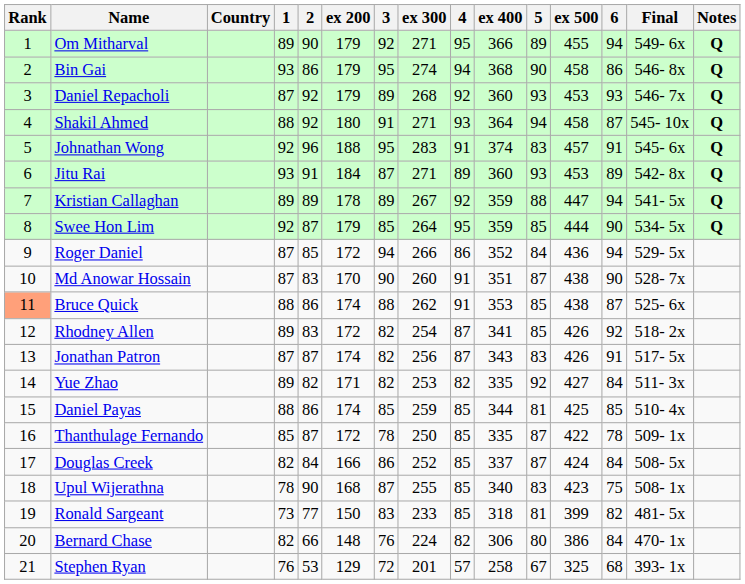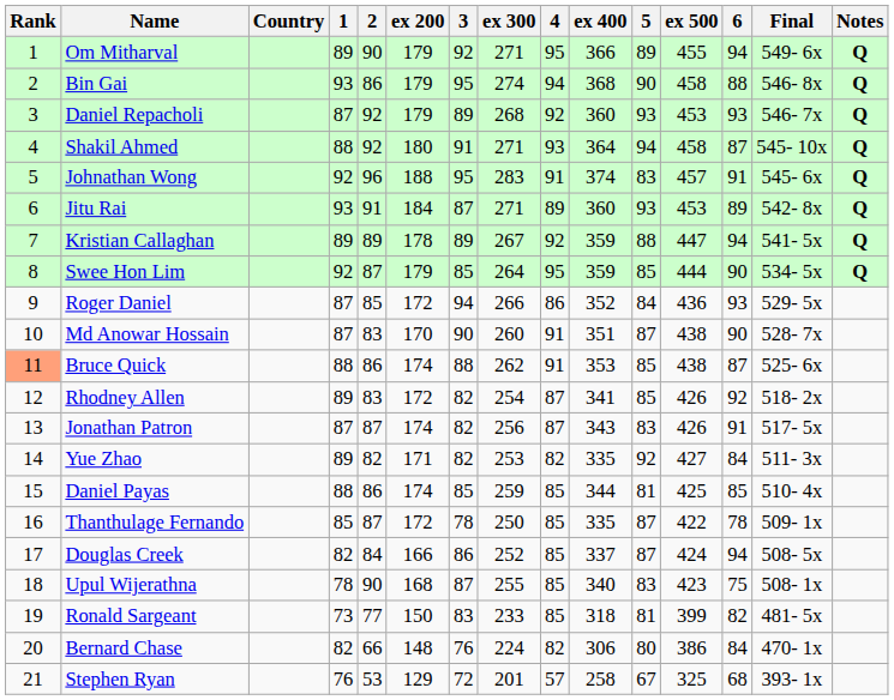 <table class="wikitable sortable" style="text-align:center;">
 <tr>
 <th>Rank</th>
 <th>Name</th>
 <th>Country</th>
 <th>1</th>
 <th>2</th>
 <th>ex 200</th>
 <th>3</th>
 <th>ex 300</th>
 <th>4</th>
 <th>ex 400</th>
 <th>5</th>
 <th>ex 500</th>
 <th>6</th>
 <th>Final</th>
 <th>Notes</th>
 </tr>
 <tr bgcolor=#ccffcc>
 <td>1</td>
 <td align=left><a href='#'>Om Mitharval</a></td>
 <td align=left></td>
 <td>89</td>
 <td>90</td>
 <td>179</td>
 <td>92</td>
 <td>271</td>
 <td>95</td>
 <td>366</td>
 <td>89</td>
 <td>455</td>
 <td>94</td>
 <td>549- 6x</td>
 <td><strong>Q</strong></td>
 </tr>
 <tr bgcolor=#ccffcc>
 <td>2</td>
 <td align=left><a href='#'>Bin Gai</a></td>
 <td align=left></td>
 <td>93</td>
 <td>86</td>
 <td>179</td>
 <td>95</td>
 <td>274</td>
 <td>94</td>
 <td>368</td>
 <td>90</td>
 <td>458</td>
-<td>86</td>
+<td>88</td>
 <td>546- 8x</td>
 <td><strong>Q</strong></td>
 </tr>
 <tr bgcolor=#ccffcc>
 <td>3</td>
 <td align=left><a href='#'>Daniel Repacholi</a></td>
 <td align=left></td>
 <td>87</td>
 <td>92</td>
 <td>179</td>
 <td>89</td>
 <td>268</td>
 <td>92</td>
 <td>360</td>
 <td>93</td>
 <td>453</td>
 <td>93</td>
 <td>546- 7x</td>
 <td><strong>Q</strong></td>
 </tr>
 <tr bgcolor=#ccffcc>
 <td>4</td>
 <td align=left><a href='#'>Shakil Ahmed</a></td>
 <td align=left></td>
 <td>88</td>
 <td>92</td>
 <td>180</td>
 <td>91</td>
 <td>271</td>
 <td>93</td>
 <td>364</td>
 <td>94</td>
 <td>458</td>
 <td>87</td>
 <td>545- 10x</td>
 <td><strong>Q</strong></td>
 </tr>
 <tr bgcolor=#ccffcc>
 <td>5</td>
 <td align=left><a href='#'>Johnathan Wong</a></td>
 <td align=left></td>
 <td>92</td>
 <td>96</td>
 <td>188</td>
 <td>95</td>
 <td>283</td>
 <td>91</td>
 <td>374</td>
 <td>83</td>
 <td>457</td>
 <td>91</td>
 <td>545- 6x</td>
 <td><strong>Q</strong></td>
 </tr>
 <tr bgcolor=#ccffcc>
 <td>6</td>
 <td align=left><a href='#'>Jitu Rai</a></td>
 <td align=left></td>
 <td>93</td>
 <td>91</td>
 <td>184</td>
 <td>87</td>
 <td>271</td>
 <td>89</td>
 <td>360</td>
 <td>93</td>
 <td>453</td>
 <td>89</td>
 <td>542- 8x</td>
 <td><strong>Q</strong></td>
 </tr>
 <tr bgcolor=#ccffcc>
 <td>7</td>
 <td align=left><a href='#'>Kristian Callaghan</a></td>
 <td align=left></td>
 <td>89</td>
 <td>89</td>
 <td>178</td>
 <td>89</td>
 <td>267</td>
 <td>92</td>
 <td>359</td>
 <td>88</td>
 <td>447</td>
 <td>94</td>
 <td>541- 5x</td>
 <td><strong>Q</strong></td>
 </tr>
 <tr bgcolor=#ccffcc>
 <td>8</td>
 <td align=left><a href='#'>Swee Hon Lim</a></td>
 <td align=left></td>
 <td>92</td>
 <td>87</td>
 <td>179</td>
 <td>85</td>
 <td>264</td>
 <td>95</td>
 <td>359</td>
 <td>85</td>
 <td>444</td>
 <td>90</td>
 <td>534- 5x</td>
 <td><strong>Q</strong></td>
 </tr>
 <tr>
 <td>9</td>
 <td align=left><a href='#'>Roger Daniel</a></td>
 <td align=left></td>
 <td>87</td>
 <td>85</td>
 <td>172</td>
 <td>94</td>
 <td>266</td>
 <td>86</td>
 <td>352</td>
 <td>84</td>
 <td>436</td>
-<td>94</td>
+<td>93</td>
 <td>529- 5x</td>
 <td></td>
 </tr>
 <tr>
 <td>10</td>
 <td align=left><a href='#'>Md Anowar Hossain</a></td>
 <td align=left></td>
 <td>87</td>
 <td>83</td>
 <td>170</td>
 <td>90</td>
 <td>260</td>
 <td>91</td>
 <td>351</td>
 <td>87</td>
 <td>438</td>
 <td>90</td>
 <td>528- 7x</td>
 <td></td>
 </tr>
 <tr>
 <td style="background: lightsalmon;">11</td>
 <td align=left><a href='#'>Bruce Quick</a></td>
 <td align=left></td>
 <td>88</td>
 <td>86</td>
 <td>174</td>
 <td>88</td>
 <td>262</td>
 <td>91</td>
 <td>353</td>
 <td>85</td>
 <td>438</td>
 <td>87</td>
 <td>525- 6x</td>
 <td></td>
 </tr>
 <tr>
 <td>12</td>
 <td align=left><a href='#'>Rhodney Allen</a></td>
 <td align=left></td>
 <td>89</td>
 <td>83</td>
 <td>172</td>
 <td>82</td>
 <td>254</td>
 <td>87</td>
 <td>341</td>
 <td>85</td>
 <td>426</td>
 <td>92</td>
 <td>518- 2x</td>
 <td></td>
 </tr>
 <tr>
 <td>13</td>
 <td align=left><a href='#'>Jonathan Patron</a></td>
 <td align=left></td>
 <td>87</td>
 <td>87</td>
 <td>174</td>
 <td>82</td>
 <td>256</td>
 <td>87</td>
 <td>343</td>
 <td>83</td>
 <td>426</td>
 <td>91</td>
 <td>517- 5x</td>
 <td></td>
 </tr>
 <tr>
 <td>14</td>
 <td align=left><a href='#'>Yue Zhao</a></td>
 <td align=left></td>
 <td>89</td>
 <td>82</td>
 <td>171</td>
 <td>82</td>
 <td>253</td>
 <td>82</td>
 <td>335</td>
 <td>92</td>
 <td>427</td>
 <td>84</td>
 <td>511- 3x</td>
 <td></td>
 </tr>
 <tr>
 <td>15</td>
 <td align=left><a href='#'>Daniel Payas</a></td>
 <td align=left></td>
 <td>88</td>
 <td>86</td>
 <td>174</td>
 <td>85</td>
 <td>259</td>
 <td>85</td>
 <td>344</td>
 <td>81</td>
 <td>425</td>
 <td>85</td>
 <td>510- 4x</td>
 <td></td>
 </tr>
 <tr>
 <td>16</td>
 <td align=left><a href='#'>Thanthulage Fernando</a></td>
 <td align=left></td>
 <td>85</td>
 <td>87</td>
 <td>172</td>
 <td>78</td>
 <td>250</td>
 <td>85</td>
 <td>335</td>
 <td>87</td>
 <td>422</td>
 <td>78</td>
 <td>509- 1x</td>
 <td></td>
 </tr>
 <tr>
 <td>17</td>
 <td align=left><a href='#'>Douglas Creek</a></td>
 <td align=left></td>
 <td>82</td>
 <td>84</td>
 <td>166</td>
 <td>86</td>
 <td>252</td>
 <td>85</td>
 <td>337</td>
 <td>87</td>
 <td>424</td>
-<td>84</td>
+<td>94</td>
 <td>508- 5x</td>
 <td></td>
 </tr>
 <tr>
 <td>18</td>
 <td align=left><a href='#'>Upul Wijerathna</a></td>
 <td align=left></td>
 <td>78</td>
 <td>90</td>
 <td>168</td>
 <td>87</td>
 <td>255</td>
 <td>85</td>
 <td>340</td>
 <td>83</td>
 <td>423</td>
 <td>75</td>
 <td>508- 1x</td>
 <td></td>
 </tr>
 <tr>
 <td>19</td>
 <td align=left><a href='#'>Ronald Sargeant</a></td>
 <td align=left></td>
 <td>73</td>
 <td>77</td>
 <td>150</td>
 <td>83</td>
 <td>233</td>
 <td>85</td>
 <td>318</td>
 <td>81</td>
 <td>399</td>
 <td>82</td>
 <td>481- 5x</td>
 <td></td>
 </tr>
 <tr>
 <td>20</td>
 <td align=left><a href='#'>Bernard Chase</a></td>
 <td align=left></td>
 <td>82</td>
 <td>66</td>
 <td>148</td>
 <td>76</td>
 <td>224</td>
 <td>82</td>
 <td>306</td>
 <td>80</td>
 <td>386</td>
 <td>84</td>
 <td>470- 1x</td>
 <td></td>
 </tr>
 <tr>
 <td>21</td>
 <td align=left><a href='#'>Stephen Ryan</a></td>
 <td align=left></td>
 <td>76</td>
 <td>53</td>
 <td>129</td>
 <td>72</td>
 <td>201</td>
 <td>57</td>
 <td>258</td>
 <td>67</td>
 <td>325</td>
 <td>68</td>
 <td>393- 1x</td>
 <td></td>
 </tr>
 </table>
